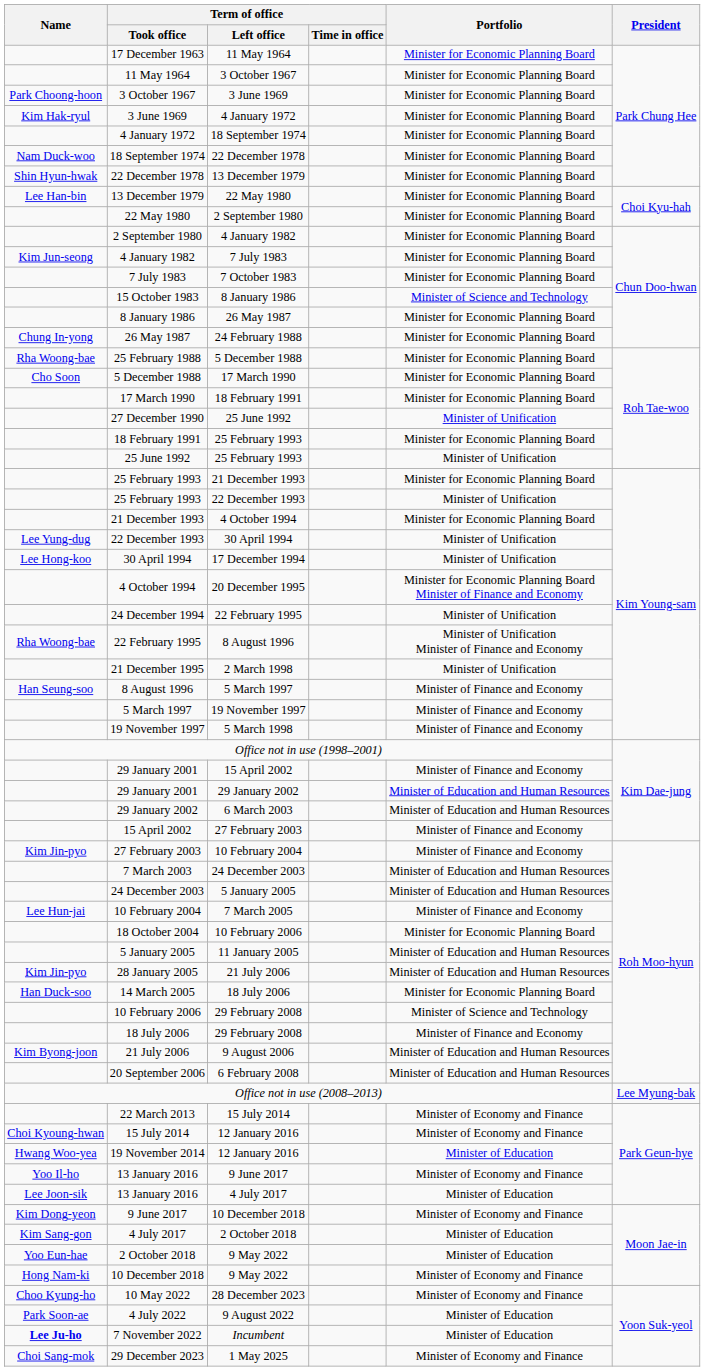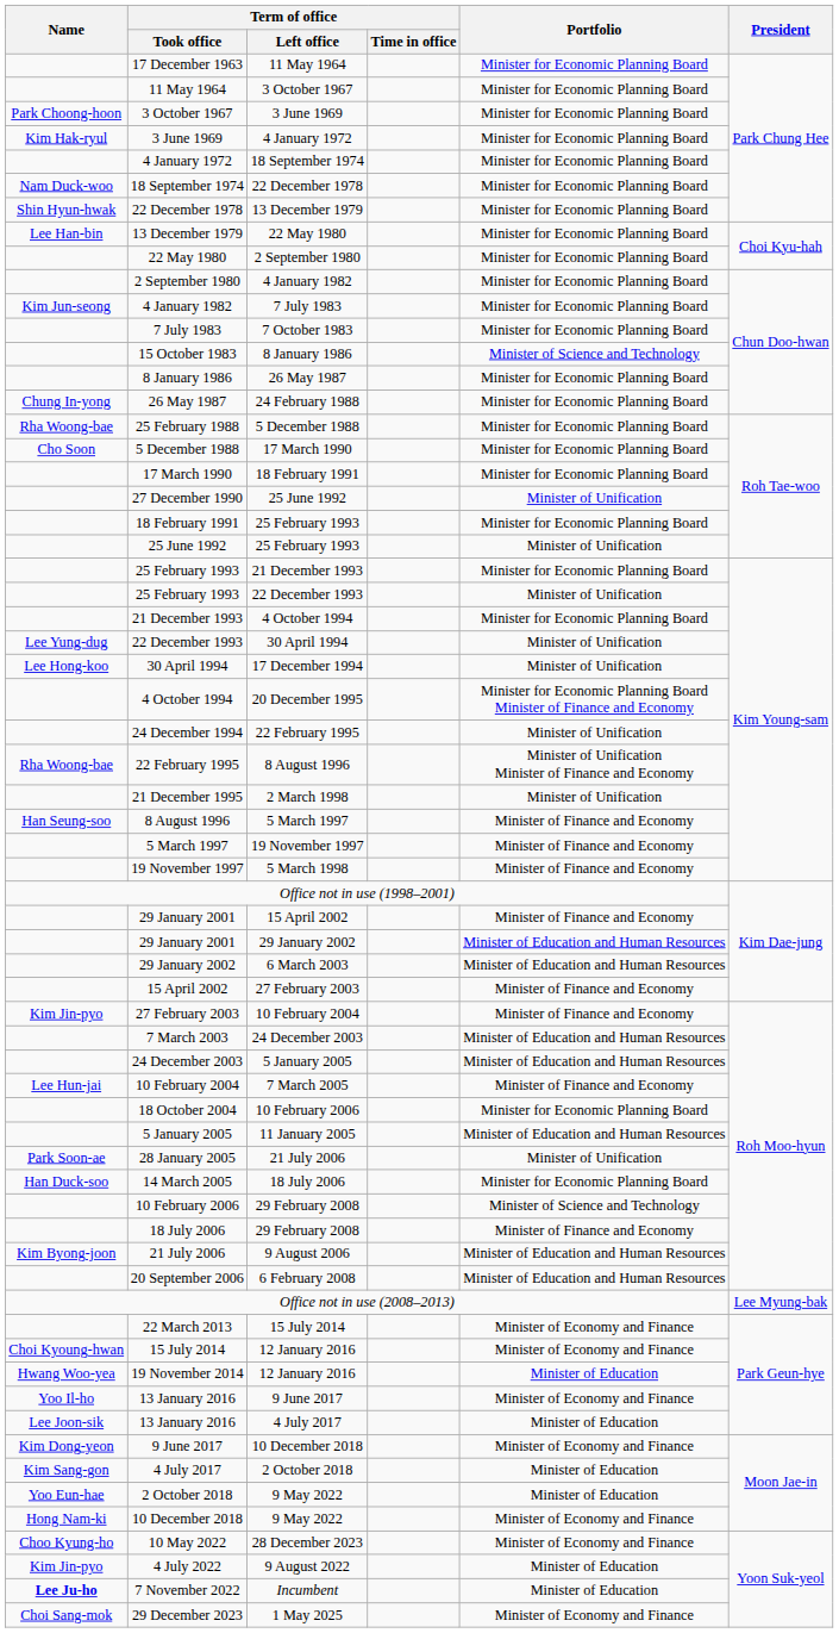 <table class="wikitable sortable" style="font-size:90%; text-align:center">
 <tr>
 <th rowspan="2">Name</th>
 <th colspan="3">Term of office</th>
 <th rowspan="2">Portfolio</th>
 <th rowspan="2"><a href='#'>President</a></th>
 </tr>
 <tr>
 <th>Took office</th>
 <th>Left office</th>
 <th>Time in office</th>
 </tr>
 <tr>
 <td></td>
 <td>17 December 1963</td>
 <td>11 May 1964</td>
 <td></td>
 <td><a href='#'>Minister for Economic Planning Board</a></td>
 <td rowspan="7"><a href='#'>Park Chung Hee</a></td>
 </tr>
 <tr>
 <td></td>
 <td>11 May 1964</td>
 <td>3 October 1967</td>
 <td></td>
 <td>Minister for Economic Planning Board</td>
 </tr>
 <tr>
 <td><a href='#'>Park Choong-hoon</a></td>
 <td>3 October 1967</td>
 <td>3 June 1969</td>
 <td></td>
 <td>Minister for Economic Planning Board</td>
 </tr>
 <tr>
 <td><a href='#'>Kim Hak-ryul</a></td>
 <td>3 June 1969</td>
 <td>4 January 1972</td>
 <td></td>
 <td>Minister for Economic Planning Board</td>
 </tr>
 <tr>
 <td></td>
 <td>4 January 1972</td>
 <td>18 September 1974</td>
 <td></td>
 <td>Minister for Economic Planning Board</td>
 </tr>
 <tr>
 <td><a href='#'>Nam Duck-woo</a></td>
 <td>18 September 1974</td>
 <td>22 December 1978</td>
 <td></td>
 <td>Minister for Economic Planning Board</td>
 </tr>
 <tr>
 <td><a href='#'>Shin Hyun-hwak</a></td>
 <td>22 December 1978</td>
 <td>13 December 1979</td>
 <td></td>
 <td>Minister for Economic Planning Board</td>
 </tr>
 <tr>
 <td><a href='#'>Lee Han-bin</a></td>
 <td>13 December 1979</td>
 <td>22 May 1980</td>
 <td></td>
 <td>Minister for Economic Planning Board</td>
 <td rowspan="2"><a href='#'>Choi Kyu-hah</a></td>
 </tr>
 <tr>
 <td></td>
 <td>22 May 1980</td>
 <td>2 September 1980</td>
 <td></td>
 <td>Minister for Economic Planning Board</td>
 </tr>
 <tr>
 <td></td>
 <td>2 September 1980</td>
 <td>4 January 1982</td>
 <td></td>
 <td>Minister for Economic Planning Board</td>
 <td rowspan="6"><a href='#'>Chun Doo-hwan</a></td>
 </tr>
 <tr>
 <td><a href='#'>Kim Jun-seong</a></td>
 <td>4 January 1982</td>
 <td>7 July 1983</td>
 <td></td>
 <td>Minister for Economic Planning Board</td>
 </tr>
 <tr>
 <td></td>
 <td>7 July 1983</td>
 <td>7 October 1983</td>
 <td></td>
 <td>Minister for Economic Planning Board</td>
 </tr>
 <tr>
 <td></td>
 <td>15 October 1983</td>
 <td>8 January 1986</td>
 <td></td>
 <td><a href='#'>Minister of Science and Technology</a></td>
 </tr>
 <tr>
 <td></td>
 <td>8 January 1986</td>
 <td>26 May 1987</td>
 <td></td>
 <td>Minister for Economic Planning Board</td>
 </tr>
 <tr>
 <td><a href='#'>Chung In-yong</a></td>
 <td>26 May 1987</td>
 <td>24 February 1988</td>
 <td></td>
 <td>Minister for Economic Planning Board</td>
 </tr>
 <tr>
 <td><a href='#'>Rha Woong-bae</a></td>
 <td>25 February 1988</td>
 <td>5 December 1988</td>
 <td></td>
 <td>Minister for Economic Planning Board</td>
 <td rowspan="6"><a href='#'>Roh Tae-woo</a></td>
 </tr>
 <tr>
 <td><a href='#'>Cho Soon</a></td>
 <td>5 December 1988</td>
 <td>17 March 1990</td>
 <td></td>
 <td>Minister for Economic Planning Board</td>
 </tr>
 <tr>
 <td></td>
 <td>17 March 1990</td>
 <td>18 February 1991</td>
 <td></td>
 <td>Minister for Economic Planning Board</td>
 </tr>
 <tr>
 <td></td>
 <td>27 December 1990</td>
 <td>25 June 1992</td>
 <td></td>
 <td><a href='#'>Minister of Unification</a></td>
 </tr>
 <tr>
 <td></td>
 <td>18 February 1991</td>
 <td>25 February 1993</td>
 <td></td>
 <td>Minister for Economic Planning Board</td>
 </tr>
 <tr>
 <td></td>
 <td>25 June 1992</td>
 <td>25 February 1993</td>
 <td></td>
 <td>Minister of Unification</td>
 </tr>
 <tr>
 <td></td>
 <td>25 February 1993</td>
 <td>21 December 1993</td>
 <td></td>
 <td>Minister for Economic Planning Board</td>
 <td rowspan="12"><a href='#'>Kim Young-sam</a></td>
 </tr>
 <tr>
 <td></td>
 <td>25 February 1993</td>
 <td>22 December 1993</td>
 <td></td>
 <td>Minister of Unification</td>
 </tr>
 <tr>
 <td></td>
 <td>21 December 1993</td>
 <td>4 October 1994</td>
 <td></td>
 <td>Minister for Economic Planning Board</td>
 </tr>
 <tr>
 <td><a href='#'>Lee Yung-dug</a></td>
 <td>22 December 1993</td>
 <td>30 April 1994</td>
 <td></td>
 <td>Minister of Unification</td>
 </tr>
 <tr>
 <td><a href='#'>Lee Hong-koo</a></td>
 <td>30 April 1994</td>
 <td>17 December 1994</td>
 <td></td>
 <td>Minister of Unification</td>
 </tr>
 <tr>
 <td></td>
 <td>4 October 1994</td>
 <td>20 December 1995</td>
 <td></td>
 <td>Minister for Economic Planning Board <br><a href='#'>Minister of Finance and Economy</a> </td>
 </tr>
 <tr>
 <td></td>
 <td>24 December 1994</td>
 <td>22 February 1995</td>
 <td></td>
 <td>Minister of Unification</td>
 </tr>
 <tr>
 <td><a href='#'>Rha Woong-bae</a></td>
 <td>22 February 1995</td>
 <td>8 August 1996</td>
 <td></td>
 <td>Minister of Unification <br>Minister of Finance and Economy </td>
 </tr>
 <tr>
 <td></td>
 <td>21 December 1995</td>
 <td>2 March 1998</td>
 <td></td>
 <td>Minister of Unification</td>
 </tr>
 <tr>
 <td><a href='#'>Han Seung-soo</a></td>
 <td>8 August 1996</td>
 <td>5 March 1997</td>
 <td></td>
 <td>Minister of Finance and Economy</td>
 </tr>
 <tr>
 <td></td>
 <td>5 March 1997</td>
 <td>19 November 1997</td>
 <td></td>
 <td>Minister of Finance and Economy</td>
 </tr>
 <tr>
 <td></td>
 <td>19 November 1997</td>
 <td>5 March 1998</td>
 <td></td>
 <td>Minister of Finance and Economy</td>
 </tr>
 <tr>
 <td colspan="5"><em>Office not in use (1998–2001)</em></td>
 <td rowspan="5"><a href='#'>Kim Dae-jung</a></td>
 </tr>
 <tr>
 <td></td>
 <td>29 January 2001</td>
 <td>15 April 2002</td>
 <td></td>
 <td>Minister of Finance and Economy</td>
 </tr>
 <tr>
 <td></td>
 <td>29 January 2001</td>
 <td>29 January 2002</td>
 <td></td>
 <td><a href='#'>Minister of Education and Human Resources</a></td>
 </tr>
 <tr>
 <td></td>
 <td>29 January 2002</td>
 <td>6 March 2003</td>
 <td></td>
 <td>Minister of Education and Human Resources</td>
 </tr>
 <tr>
 <td></td>
 <td>15 April 2002</td>
 <td>27 February 2003</td>
 <td></td>
 <td>Minister of Finance and Economy</td>
 </tr>
 <tr>
 <td><a href='#'>Kim Jin-pyo</a></td>
 <td>27 February 2003</td>
 <td>10 February 2004</td>
 <td></td>
 <td>Minister of Finance and Economy</td>
 <td rowspan="12"><a href='#'>Roh Moo-hyun</a></td>
 </tr>
 <tr>
 <td></td>
 <td>7 March 2003</td>
 <td>24 December 2003</td>
 <td></td>
 <td>Minister of Education and Human Resources</td>
 </tr>
 <tr>
 <td></td>
 <td>24 December 2003</td>
 <td>5 January 2005</td>
 <td></td>
 <td>Minister of Education and Human Resources</td>
 </tr>
 <tr>
 <td><a href='#'>Lee Hun-jai</a></td>
 <td>10 February 2004</td>
 <td>7 March 2005</td>
 <td></td>
 <td>Minister of Finance and Economy</td>
 </tr>
 <tr>
 <td></td>
 <td>18 October 2004</td>
 <td>10 February 2006</td>
 <td></td>
 <td>Minister for Economic Planning Board</td>
 </tr>
 <tr>
 <td></td>
 <td>5 January 2005</td>
 <td>11 January 2005</td>
 <td></td>
 <td>Minister of Education and Human Resources</td>
 </tr>
 <tr>
-<td><a href='#'>Kim Jin-pyo</a></td>
+<td><a href='#'>Park Soon-ae</a></td>
 <td>28 January 2005</td>
 <td>21 July 2006</td>
 <td></td>
-<td>Minister of Education and Human Resources</td>
+<td>Minister of Unification</td>
 </tr>
 <tr>
 <td><a href='#'>Han Duck-soo</a></td>
 <td>14 March 2005</td>
 <td>18 July 2006</td>
 <td></td>
 <td>Minister for Economic Planning Board</td>
 </tr>
 <tr>
 <td></td>
 <td>10 February 2006</td>
 <td>29 February 2008</td>
 <td></td>
 <td>Minister of Science and Technology</td>
 </tr>
 <tr>
 <td></td>
 <td>18 July 2006</td>
 <td>29 February 2008</td>
 <td></td>
 <td>Minister of Finance and Economy</td>
 </tr>
 <tr>
 <td><a href='#'>Kim Byong-joon</a></td>
 <td>21 July 2006</td>
 <td>9 August 2006</td>
 <td></td>
 <td>Minister of Education and Human Resources</td>
 </tr>
 <tr>
 <td></td>
 <td>20 September 2006</td>
 <td>6 February 2008</td>
 <td></td>
 <td>Minister of Education and Human Resources</td>
 </tr>
 <tr>
 <td colspan="5"><em>Office not in use (2008–2013)</em></td>
 <td><a href='#'>Lee Myung-bak</a></td>
 </tr>
 <tr>
 <td></td>
 <td>22 March 2013</td>
 <td>15 July 2014</td>
 <td></td>
 <td>Minister of Economy and Finance</td>
 <td rowspan="5"><a href='#'>Park Geun-hye</a></td>
 </tr>
 <tr>
 <td><a href='#'>Choi Kyoung-hwan</a></td>
 <td>15 July 2014</td>
 <td>12 January 2016</td>
 <td></td>
 <td>Minister of Economy and Finance</td>
 </tr>
 <tr>
 <td><a href='#'>Hwang Woo-yea</a></td>
 <td>19 November 2014</td>
 <td>12 January 2016</td>
 <td></td>
 <td><a href='#'>Minister of Education</a></td>
 </tr>
 <tr>
 <td><a href='#'>Yoo Il-ho</a></td>
 <td>13 January 2016</td>
 <td>9 June 2017</td>
 <td></td>
 <td>Minister of Economy and Finance</td>
 </tr>
 <tr>
 <td><a href='#'>Lee Joon-sik</a></td>
 <td>13 January 2016</td>
 <td>4 July 2017</td>
 <td></td>
 <td>Minister of Education</td>
 </tr>
 <tr>
 <td><a href='#'>Kim Dong-yeon</a></td>
 <td>9 June 2017</td>
 <td>10 December 2018</td>
 <td></td>
 <td>Minister of Economy and Finance</td>
 <td rowspan="4"><a href='#'>Moon Jae-in</a></td>
 </tr>
 <tr>
 <td><a href='#'>Kim Sang-gon</a></td>
 <td>4 July 2017</td>
 <td>2 October 2018</td>
 <td></td>
 <td>Minister of Education</td>
 </tr>
 <tr>
 <td><a href='#'>Yoo Eun-hae</a></td>
 <td>2 October 2018</td>
 <td>9 May 2022</td>
 <td></td>
 <td>Minister of Education</td>
 </tr>
 <tr>
 <td><a href='#'>Hong Nam-ki</a></td>
 <td>10 December 2018</td>
 <td>9 May 2022</td>
 <td></td>
 <td>Minister of Economy and Finance</td>
 </tr>
 <tr>
 <td><a href='#'>Choo Kyung-ho</a></td>
 <td>10 May 2022</td>
 <td>28 December 2023</td>
 <td></td>
 <td>Minister of Economy and Finance</td>
 <td rowspan="4"><a href='#'>Yoon Suk-yeol</a></td>
 </tr>
 <tr>
-<td><a href='#'>Park Soon-ae</a></td>
+<td><a href='#'>Kim Jin-pyo</a></td>
 <td>4 July 2022</td>
 <td>9 August 2022</td>
 <td></td>
 <td>Minister of Education</td>
 </tr>
 <tr>
 <td><strong><a href='#'>Lee Ju-ho</a></strong></td>
 <td>7 November 2022</td>
 <td><em>Incumbent</em></td>
 <td></td>
 <td>Minister of Education</td>
 </tr>
 <tr>
 <td><a href='#'>Choi Sang-mok</a></td>
 <td>29 December 2023</td>
 <td>1 May 2025</td>
 <td></td>
 <td>Minister of Economy and Finance</td>
 </tr>
 </table>
